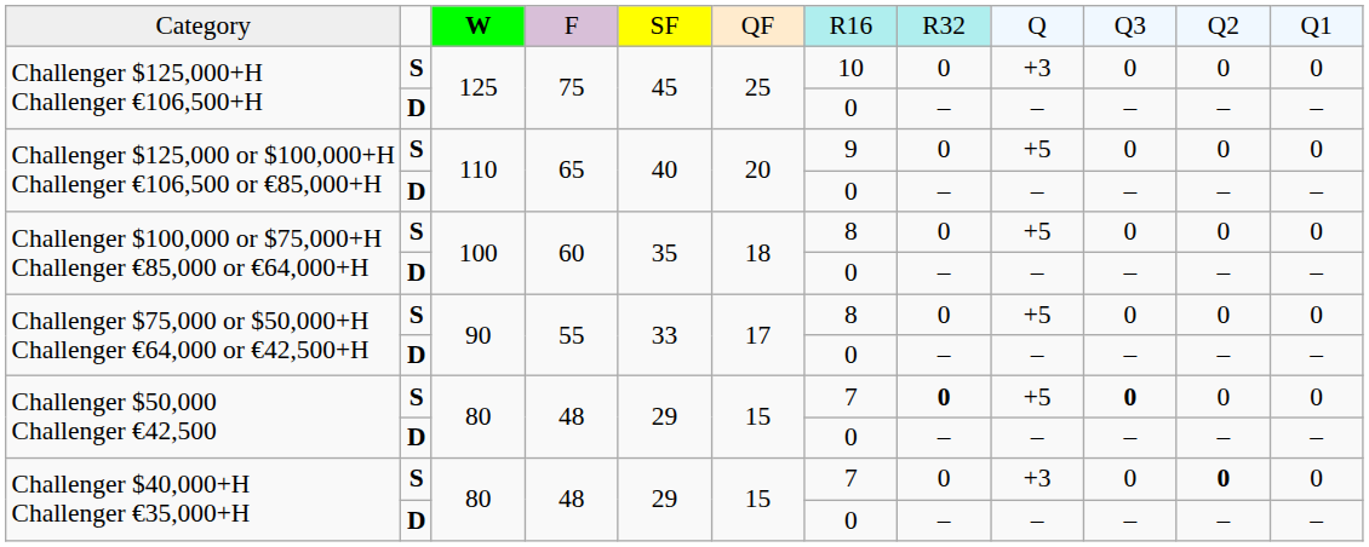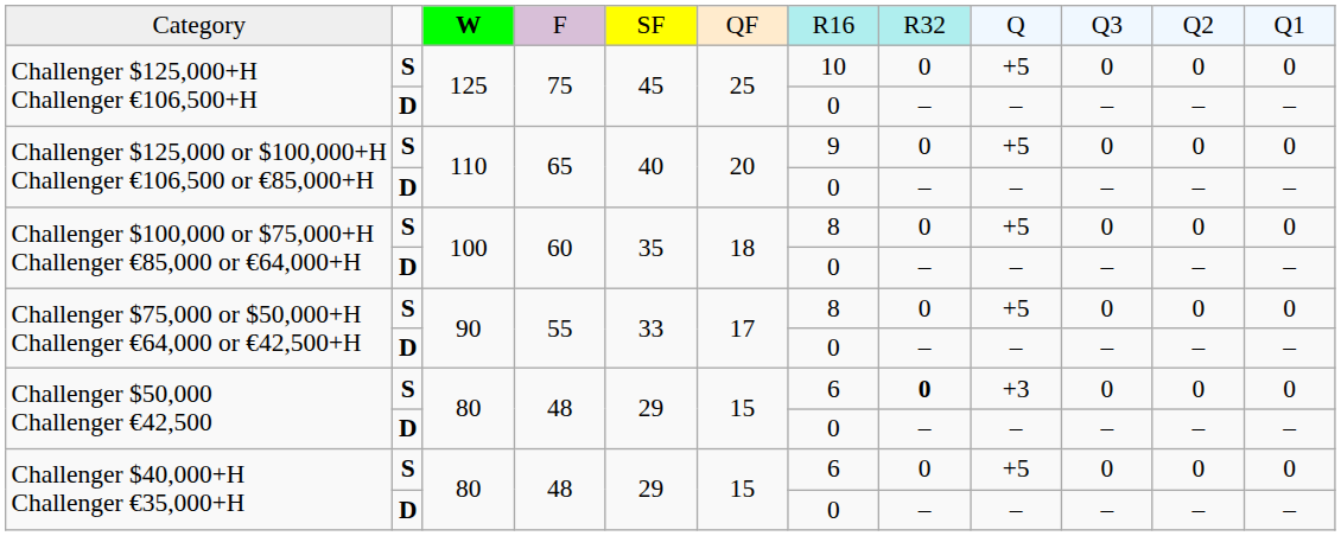 <table class="wikitable" style=text-align:center;>
 <tr>
 <td bgcolor=#efefef>Category</td>
 <td></td>
 <td width=50 bgcolor=lime><strong>W</strong></td>
 <td width=50 bgcolor=#D8BFD8>F</td>
 <td width=50 bgcolor=#FFFF00>SF</td>
 <td width=50 bgcolor=#ffebcd>QF</td>
 <td width=50 bgcolor=#afeeee>R16</td>
 <td width=50 bgcolor=#afeeee>R32</td>
 <td width=50 bgcolor=#F0F8FF>Q</td>
 <td width=50 bgcolor=#F0F8FF>Q3</td>
 <td width=50 bgcolor=#F0F8FF>Q2</td>
 <td width=50 bgcolor=#F0F8FF>Q1</td>
 </tr>
 <tr>
 <td align=left rowspan=2>Challenger $125,000+H<br>Challenger €106,500+H</td>
 <td><strong>S </strong></td>
 <td rowspan=2>125</td>
 <td rowspan=2>75</td>
 <td rowspan=2>45</td>
 <td rowspan=2>25</td>
 <td>10</td>
 <td>0</td>
-<td>+3</td>
+<td>+5</td>
 <td>0</td>
 <td>0</td>
 <td>0</td>
 </tr>
 <tr>
 <td><strong>D </strong></td>
 <td>0</td>
 <td>–</td>
 <td>–</td>
 <td>–</td>
 <td>–</td>
 <td>–</td>
 </tr>
 <tr>
 <td align=left  rowspan=2>Challenger $125,000 or $100,000+H<br>Challenger €106,500 or €85,000+H</td>
 <td><strong>S </strong></td>
 <td rowspan=2>110</td>
 <td rowspan=2>65</td>
 <td rowspan=2>40</td>
 <td rowspan=2>20</td>
 <td>9</td>
 <td>0</td>
 <td>+5</td>
 <td>0</td>
 <td>0</td>
 <td>0</td>
 </tr>
 <tr>
 <td><strong>D </strong></td>
 <td>0</td>
 <td>–</td>
 <td>–</td>
 <td>–</td>
 <td>–</td>
 <td>–</td>
 </tr>
 <tr>
 <td align=left rowspan=2>Challenger $100,000 or $75,000+H<br>Challenger €85,000 or €64,000+H</td>
 <td><strong>S </strong></td>
 <td rowspan=2>100</td>
 <td rowspan=2>60</td>
 <td rowspan=2>35</td>
 <td rowspan=2>18</td>
 <td>8</td>
 <td>0</td>
 <td>+5</td>
 <td>0</td>
 <td>0</td>
 <td>0</td>
 </tr>
 <tr>
 <td><strong>D </strong></td>
 <td>0</td>
 <td>–</td>
 <td>–</td>
 <td>–</td>
 <td>–</td>
 <td>–</td>
 </tr>
 <tr>
 <td align=left rowspan=2>Challenger $75,000 or $50,000+H<br>Challenger €64,000 or €42,500+H</td>
 <td><strong>S </strong></td>
 <td rowspan=2>90</td>
 <td rowspan=2>55</td>
 <td rowspan=2>33</td>
 <td rowspan=2>17</td>
 <td>8</td>
 <td>0</td>
 <td>+5</td>
 <td>0</td>
 <td>0</td>
 <td>0</td>
 </tr>
 <tr>
 <td><strong>D </strong></td>
 <td>0</td>
 <td>–</td>
 <td>–</td>
 <td>–</td>
 <td>–</td>
 <td>–</td>
 </tr>
 <tr>
 <td align=left rowspan=2>Challenger $50,000<br>Challenger €42,500</td>
 <td><strong>S </strong></td>
 <td rowspan=2>80</td>
 <td rowspan=2>48</td>
 <td rowspan=2>29</td>
 <td rowspan=2>15</td>
-<td>7</td>
+<td>6</td>
 <td><strong>0</strong></td>
-<td>+5</td>
-<td><strong>0</strong></td>
+<td>+3</td>
+<td>0</td>
 <td>0</td>
 <td>0</td>
 </tr>
 <tr>
 <td><strong>D </strong></td>
 <td>0</td>
 <td>–</td>
 <td>–</td>
 <td>–</td>
 <td>–</td>
 <td>–</td>
 </tr>
 <tr>
 <td align=left rowspan=2>Challenger $40,000+H<br>Challenger €35,000+H</td>
 <td><strong>S </strong></td>
 <td rowspan=2>80</td>
 <td rowspan=2>48</td>
 <td rowspan=2>29</td>
 <td rowspan=2>15</td>
-<td>7</td>
+<td>6</td>
 <td>0</td>
-<td>+3</td>
+<td>+5</td>
 <td>0</td>
-<td><strong>0</strong></td>
+<td>0</td>
 <td>0</td>
 </tr>
 <tr>
 <td><strong>D </strong></td>
 <td>0</td>
 <td>–</td>
 <td>–</td>
 <td>–</td>
 <td>–</td>
 <td>–</td>
 </tr>
 </table>
